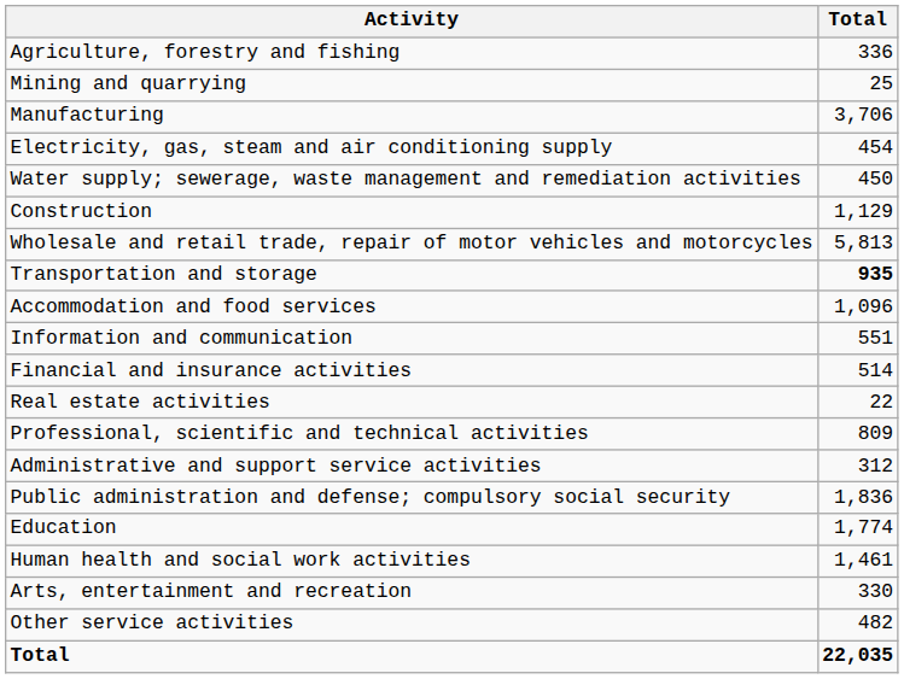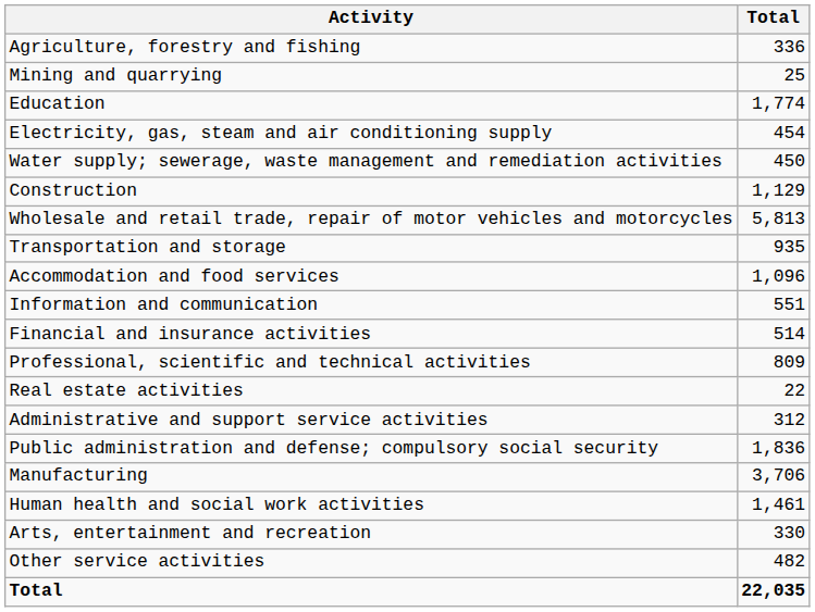 <table class="wikitable sortable" style="font-size:95%;">
 <tr>
 <th>Activity</th>
 <th>Total</th>
 </tr>
 <tr>
 <td>Agriculture, forestry and fishing</td>
 <td align="right">336</td>
 </tr>
 <tr>
 <td>Mining and quarrying</td>
 <td align="right">25</td>
 </tr>
 <tr>
-<td>Manufacturing</td>
-<td align="right">3,706</td>
+<td>Education</td>
+<td align="right">1,774</td>
 </tr>
 <tr>
 <td>Electricity, gas, steam and air conditioning supply</td>
 <td align="right">454</td>
 </tr>
 <tr>
 <td>Water supply; sewerage, waste management and remediation activities</td>
 <td align="right">450</td>
 </tr>
 <tr>
 <td>Construction</td>
 <td align="right">1,129</td>
 </tr>
 <tr>
 <td>Wholesale and retail trade, repair of motor vehicles and motorcycles</td>
 <td align="right">5,813</td>
 </tr>
 <tr>
 <td>Transportation and storage</td>
-<td align="right"><strong>935</strong></td>
+<td align="right">935</td>
 </tr>
 <tr>
 <td>Accommodation and food services</td>
 <td align="right">1,096</td>
 </tr>
 <tr>
 <td>Information and communication</td>
 <td align="right">551</td>
 </tr>
 <tr>
 <td>Financial and insurance activities</td>
 <td align="right">514</td>
 </tr>
 <tr>
+<td>Professional, scientific and technical activities</td>
+<td align="right">809</td>
+</tr>
+<tr>
 <td>Real estate activities</td>
 <td align="right">22</td>
-</tr>
-<tr>
-<td>Professional, scientific and technical activities</td>
-<td align="right">809</td>
 </tr>
 <tr>
 <td>Administrative and support service activities</td>
 <td align="right">312</td>
 </tr>
 <tr>
 <td>Public administration and defense; compulsory social security</td>
 <td align="right">1,836</td>
 </tr>
 <tr>
-<td>Education</td>
-<td align="right">1,774</td>
+<td>Manufacturing</td>
+<td align="right">3,706</td>
 </tr>
 <tr>
 <td>Human health and social work activities</td>
 <td align="right">1,461</td>
 </tr>
 <tr>
 <td>Arts, entertainment and recreation</td>
 <td align="right">330</td>
 </tr>
 <tr>
 <td>Other service activities</td>
 <td align="right">482</td>
 </tr>
 <tr class="sortbottom">
 <td><strong>Total</strong></td>
 <td align="right"><strong>22,035</strong></td>
 </tr>
 </table>
